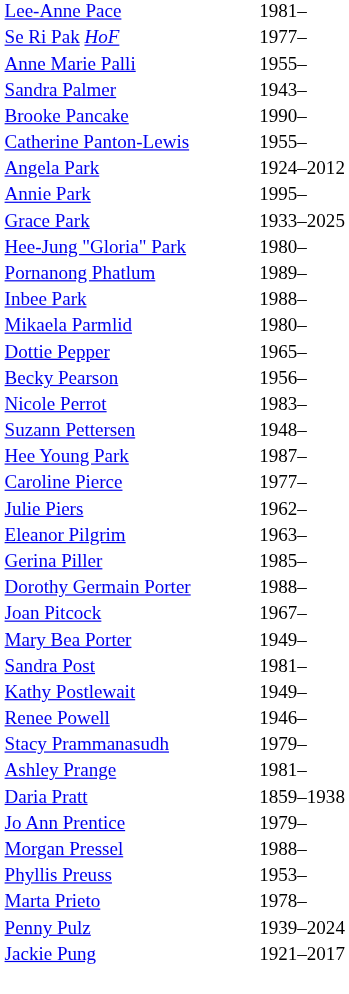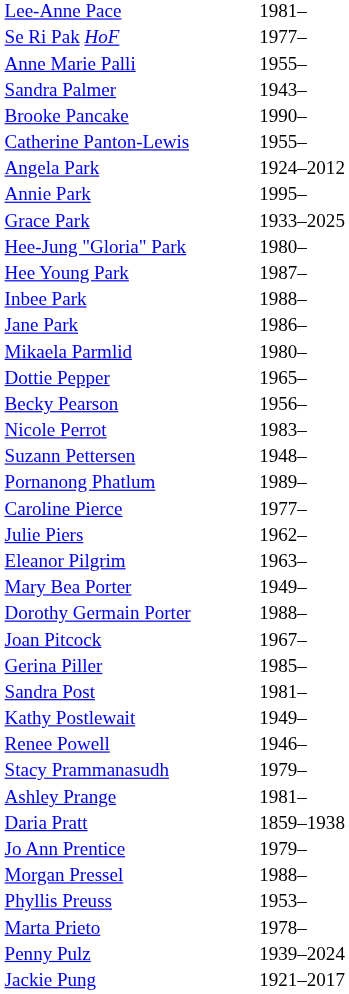 <table>
 <tr>
 <td style="width:210px"> <a href='#'>Lee-Anne Pace</a></td>
 <td>1981–</td>
 </tr>
 <tr>
 <td> <a href='#'>Se Ri Pak</a> <em><a href='#'><span>HoF</span></a></em></td>
 <td>1977–</td>
 </tr>
 <tr>
 <td> <a href='#'>Anne Marie Palli</a></td>
 <td>1955–</td>
 </tr>
 <tr>
 <td> <a href='#'>Sandra Palmer</a></td>
 <td>1943–</td>
 </tr>
 <tr>
 <td> <a href='#'>Brooke Pancake</a></td>
 <td>1990–</td>
 </tr>
 <tr>
 <td> <a href='#'>Catherine Panton-Lewis</a></td>
 <td>1955–</td>
 </tr>
 <tr>
 <td>  <a href='#'>Angela Park</a></td>
 <td>1924–2012</td>
 </tr>
 <tr>
 <td> <a href='#'>Annie Park</a></td>
 <td>1995–</td>
 </tr>
 <tr>
 <td> <a href='#'>Grace Park</a></td>
 <td>1933–2025</td>
 </tr>
 <tr>
 <td> <a href='#'>Hee-Jung "Gloria" Park</a></td>
 <td>1980–</td>
 </tr>
 <tr>
-<td> <a href='#'>Pornanong Phatlum</a></td>
-<td>1989–</td>
+<td> <a href='#'>Hee Young Park</a></td>
+<td>1987–</td>
 </tr>
 <tr>
 <td> <a href='#'>Inbee Park</a></td>
 <td>1988–</td>
+</tr>
+<tr>
+<td> <a href='#'>Jane Park</a></td>
+<td>1986–</td>
 </tr>
 <tr>
 <td> <a href='#'>Mikaela Parmlid</a></td>
 <td>1980–</td>
 </tr>
 <tr>
 <td> <a href='#'>Dottie Pepper</a></td>
 <td>1965–</td>
 </tr>
 <tr>
 <td> <a href='#'>Becky Pearson</a></td>
 <td>1956–</td>
 </tr>
 <tr>
 <td> <a href='#'>Nicole Perrot</a></td>
 <td>1983–</td>
 </tr>
 <tr>
 <td> <a href='#'>Suzann Pettersen</a></td>
 <td>1948–</td>
 </tr>
 <tr>
-<td> <a href='#'>Hee Young Park</a></td>
-<td>1987–</td>
+<td> <a href='#'>Pornanong Phatlum</a></td>
+<td>1989–</td>
 </tr>
 <tr>
 <td> <a href='#'>Caroline Pierce</a></td>
 <td>1977–</td>
 </tr>
 <tr>
 <td> <a href='#'>Julie Piers</a></td>
 <td>1962–</td>
 </tr>
 <tr>
 <td> <a href='#'>Eleanor Pilgrim</a></td>
 <td>1963–</td>
 </tr>
 <tr>
-<td> <a href='#'>Gerina Piller</a></td>
-<td>1985–</td>
+<td> <a href='#'>Mary Bea Porter</a></td>
+<td>1949–</td>
 </tr>
 <tr>
 <td> <a href='#'>Dorothy Germain Porter</a></td>
 <td>1988–</td>
 </tr>
 <tr>
 <td> <a href='#'>Joan Pitcock</a></td>
 <td>1967–</td>
 </tr>
 <tr>
-<td> <a href='#'>Mary Bea Porter</a></td>
-<td>1949–</td>
+<td> <a href='#'>Gerina Piller</a></td>
+<td>1985–</td>
 </tr>
 <tr>
 <td> <a href='#'>Sandra Post</a></td>
 <td>1981–</td>
 </tr>
 <tr>
 <td> <a href='#'>Kathy Postlewait</a></td>
 <td>1949–</td>
 </tr>
 <tr>
 <td> <a href='#'>Renee Powell</a></td>
 <td>1946–</td>
 </tr>
 <tr>
 <td> <a href='#'>Stacy Prammanasudh</a></td>
 <td>1979–</td>
 </tr>
 <tr>
 <td> <a href='#'>Ashley Prange</a></td>
 <td>1981–</td>
 </tr>
 <tr>
 <td> <a href='#'>Daria Pratt</a></td>
 <td>1859–1938</td>
 </tr>
 <tr>
 <td> <a href='#'>Jo Ann Prentice</a></td>
 <td>1979–</td>
 </tr>
 <tr>
 <td> <a href='#'>Morgan Pressel</a></td>
 <td>1988–</td>
 </tr>
 <tr>
 <td> <a href='#'>Phyllis Preuss</a></td>
 <td>1953–</td>
 </tr>
 <tr>
 <td> <a href='#'>Marta Prieto</a></td>
 <td>1978–</td>
 </tr>
 <tr>
 <td> <a href='#'>Penny Pulz</a></td>
 <td>1939–2024</td>
 </tr>
 <tr>
 <td> <a href='#'>Jackie Pung</a></td>
 <td>1921–2017</td>
 </tr>
 </table>
